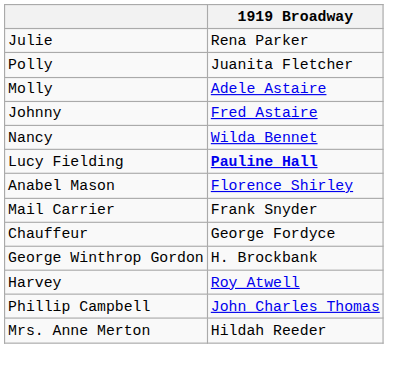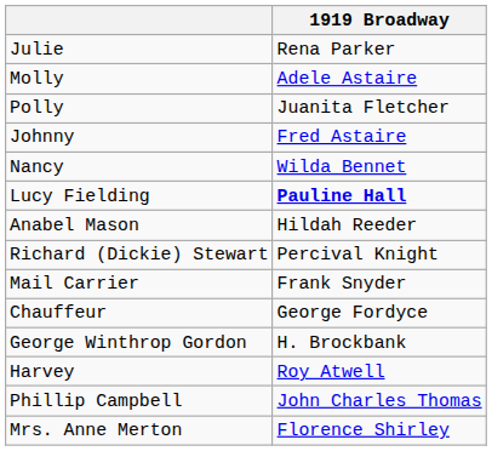 <table class="wikitable">
 <tr>
 <th></th>
 <th>1919 Broadway</th>
 </tr>
 <tr>
 <td>Julie</td>
 <td>Rena Parker</td>
 </tr>
 <tr>
+<td>Molly</td>
+<td><a href='#'>Adele Astaire</a></td>
+</tr>
+<tr>
 <td>Polly</td>
 <td>Juanita Fletcher</td>
-</tr>
-<tr>
-<td>Molly</td>
-<td><a href='#'>Adele Astaire</a></td>
 </tr>
 <tr>
 <td>Johnny</td>
 <td><a href='#'>Fred Astaire</a></td>
 </tr>
 <tr>
 <td>Nancy</td>
 <td><a href='#'>Wilda Bennet</a></td>
 </tr>
 <tr>
 <td>Lucy Fielding</td>
 <td><strong><a href='#'>Pauline Hall</a></strong></td>
 </tr>
 <tr>
 <td>Anabel Mason</td>
-<td><a href='#'>Florence Shirley</a></td>
+<td>Hildah Reeder</td>
+</tr>
+<tr>
+<td>Richard (Dickie) Stewart</td>
+<td>Percival Knight</td>
 </tr>
 <tr>
 <td>Mail Carrier</td>
 <td>Frank Snyder</td>
 </tr>
 <tr>
 <td>Chauffeur</td>
 <td>George Fordyce</td>
 </tr>
 <tr>
 <td>George Winthrop Gordon</td>
 <td>H. Brockbank</td>
 </tr>
 <tr>
 <td>Harvey</td>
 <td><a href='#'>Roy Atwell</a></td>
 </tr>
 <tr>
 <td>Phillip Campbell</td>
 <td><a href='#'>John Charles Thomas</a></td>
 </tr>
 <tr>
 <td>Mrs. Anne Merton</td>
-<td>Hildah Reeder</td>
+<td><a href='#'>Florence Shirley</a></td>
 </tr>
 </table>
